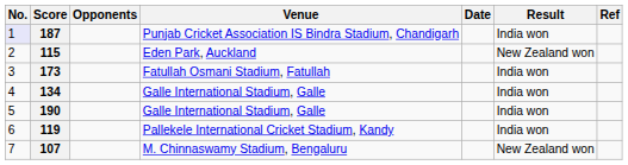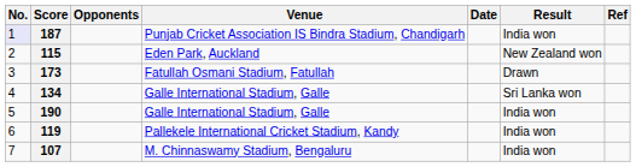 <table class="wikitable sortable">
 <tr>
 <th>No.</th>
 <th>Score</th>
 <th>Opponents</th>
 <th>Venue</th>
 <th>Date</th>
 <th>Result</th>
 <th>Ref</th>
 </tr>
 <tr>
 <td style="background: lavender;">1</td>
 <th scope="row"> 187</th>
 <td></td>
 <td><a href='#'>Punjab Cricket Association IS Bindra Stadium</a>, <a href='#'>Chandigarh</a></td>
 <td></td>
 <td>India won</td>
 <td></td>
 </tr>
 <tr>
 <td>2</td>
 <th scope="row"> 115</th>
 <td></td>
 <td><a href='#'>Eden Park</a>, <a href='#'>Auckland</a></td>
 <td></td>
 <td>New Zealand won</td>
 <td></td>
 </tr>
 <tr>
 <td>3</td>
 <th scope="row"> 173</th>
 <td></td>
 <td><a href='#'>Fatullah Osmani Stadium</a>, <a href='#'>Fatullah</a></td>
 <td></td>
-<td>India won</td>
+<td>Drawn</td>
 <td></td>
 </tr>
 <tr>
 <td>4</td>
 <th scope="row"> 134</th>
 <td></td>
 <td><a href='#'>Galle International Stadium</a>, <a href='#'>Galle</a></td>
 <td></td>
-<td>India won</td>
+<td>Sri Lanka won</td>
 <td></td>
 </tr>
 <tr>
 <td>5</td>
 <th scope="row"> 190</th>
 <td></td>
 <td><a href='#'>Galle International Stadium</a>, <a href='#'>Galle</a></td>
 <td></td>
 <td>India won</td>
 <td></td>
 </tr>
 <tr>
 <td>6</td>
 <th scope="row"> 119</th>
 <td></td>
 <td><a href='#'>Pallekele International Cricket Stadium</a>, <a href='#'>Kandy</a></td>
 <td></td>
 <td>India won</td>
 <td></td>
 </tr>
 <tr>
 <td>7</td>
 <th scope="row"> 107</th>
 <td></td>
 <td><a href='#'>M. Chinnaswamy Stadium</a>, <a href='#'>Bengaluru</a></td>
 <td></td>
-<td>New Zealand won</td>
+<td>India won</td>
 <td></td>
 </tr>
 </table>
